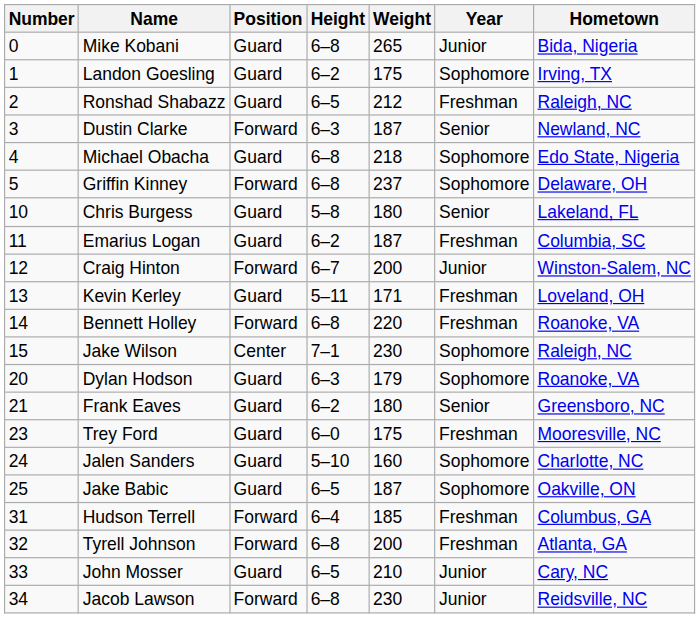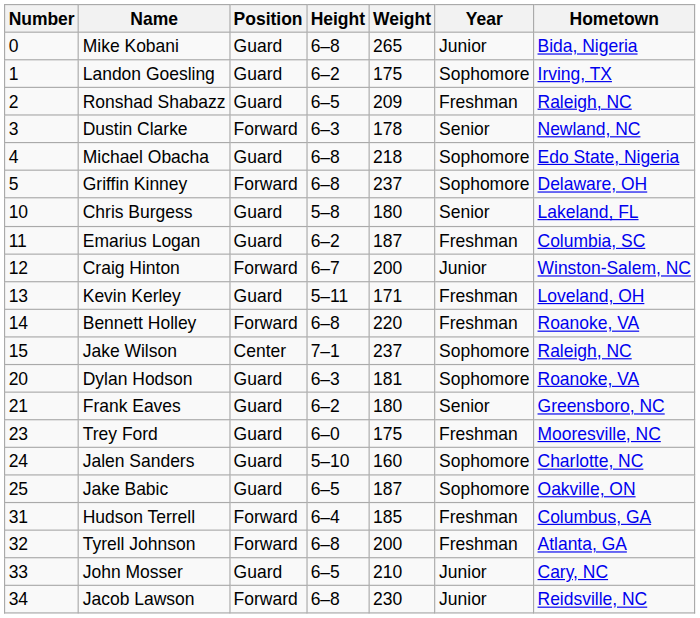 <table class="wikitable sortable" style="font-size: 95%;">
 <tr>
 <th>Number</th>
 <th>Name</th>
 <th>Position</th>
 <th>Height</th>
 <th>Weight</th>
 <th>Year</th>
 <th>Hometown</th>
 </tr>
 <tr>
 <td>0</td>
 <td>Mike Kobani</td>
 <td>Guard</td>
 <td>6–8</td>
 <td>265</td>
 <td>Junior</td>
 <td><a href='#'>Bida, Nigeria</a></td>
 </tr>
 <tr>
 <td>1</td>
 <td>Landon Goesling</td>
 <td>Guard</td>
 <td>6–2</td>
 <td>175</td>
 <td>Sophomore</td>
 <td><a href='#'>Irving, TX</a></td>
 </tr>
 <tr>
 <td>2</td>
 <td>Ronshad Shabazz</td>
 <td>Guard</td>
 <td>6–5</td>
-<td>212</td>
+<td>209</td>
 <td>Freshman</td>
 <td><a href='#'>Raleigh, NC</a></td>
 </tr>
 <tr>
 <td>3</td>
 <td>Dustin Clarke</td>
 <td>Forward</td>
 <td>6–3</td>
-<td>187</td>
+<td>178</td>
 <td>Senior</td>
 <td><a href='#'>Newland, NC</a></td>
 </tr>
 <tr>
 <td>4</td>
 <td>Michael Obacha</td>
 <td>Guard</td>
 <td>6–8</td>
 <td>218</td>
 <td>Sophomore</td>
 <td><a href='#'>Edo State, Nigeria</a></td>
 </tr>
 <tr>
 <td>5</td>
 <td>Griffin Kinney</td>
 <td>Forward</td>
 <td>6–8</td>
 <td>237</td>
 <td>Sophomore</td>
 <td><a href='#'>Delaware, OH</a></td>
 </tr>
 <tr>
 <td>10</td>
 <td>Chris Burgess</td>
 <td>Guard</td>
 <td>5–8</td>
 <td>180</td>
 <td>Senior</td>
 <td><a href='#'>Lakeland, FL</a></td>
 </tr>
 <tr>
 <td>11</td>
 <td>Emarius Logan</td>
 <td>Guard</td>
 <td>6–2</td>
 <td>187</td>
 <td>Freshman</td>
 <td><a href='#'>Columbia, SC</a></td>
 </tr>
 <tr>
 <td>12</td>
 <td>Craig Hinton</td>
 <td>Forward</td>
 <td>6–7</td>
 <td>200</td>
 <td>Junior</td>
 <td><a href='#'>Winston-Salem, NC</a></td>
 </tr>
 <tr>
 <td>13</td>
 <td>Kevin Kerley</td>
 <td>Guard</td>
 <td>5–11</td>
 <td>171</td>
 <td>Freshman</td>
 <td><a href='#'>Loveland, OH</a></td>
 </tr>
 <tr>
 <td>14</td>
 <td>Bennett Holley</td>
 <td>Forward</td>
 <td>6–8</td>
 <td>220</td>
 <td>Freshman</td>
 <td><a href='#'>Roanoke, VA</a></td>
 </tr>
 <tr>
 <td>15</td>
 <td>Jake Wilson</td>
 <td>Center</td>
 <td>7–1</td>
-<td>230</td>
+<td>237</td>
 <td>Sophomore</td>
 <td><a href='#'>Raleigh, NC</a></td>
 </tr>
 <tr>
 <td>20</td>
 <td>Dylan Hodson</td>
 <td>Guard</td>
 <td>6–3</td>
-<td>179</td>
+<td>181</td>
 <td>Sophomore</td>
 <td><a href='#'>Roanoke, VA</a></td>
 </tr>
 <tr>
 <td>21</td>
 <td>Frank Eaves</td>
 <td>Guard</td>
 <td>6–2</td>
 <td>180</td>
 <td>Senior</td>
 <td><a href='#'>Greensboro, NC</a></td>
 </tr>
 <tr>
 <td>23</td>
 <td>Trey Ford</td>
 <td>Guard</td>
 <td>6–0</td>
 <td>175</td>
 <td>Freshman</td>
 <td><a href='#'>Mooresville, NC</a></td>
 </tr>
 <tr>
 <td>24</td>
 <td>Jalen Sanders</td>
 <td>Guard</td>
 <td>5–10</td>
 <td>160</td>
 <td>Sophomore</td>
 <td><a href='#'>Charlotte, NC</a></td>
 </tr>
 <tr>
 <td>25</td>
 <td>Jake Babic</td>
 <td>Guard</td>
 <td>6–5</td>
 <td>187</td>
 <td>Sophomore</td>
 <td><a href='#'>Oakville, ON</a></td>
 </tr>
 <tr>
 <td>31</td>
 <td>Hudson Terrell</td>
 <td>Forward</td>
 <td>6–4</td>
 <td>185</td>
 <td>Freshman</td>
 <td><a href='#'>Columbus, GA</a></td>
 </tr>
 <tr>
 <td>32</td>
 <td>Tyrell Johnson</td>
 <td>Forward</td>
 <td>6–8</td>
 <td>200</td>
 <td>Freshman</td>
 <td><a href='#'>Atlanta, GA</a></td>
 </tr>
 <tr>
 <td>33</td>
 <td>John Mosser</td>
 <td>Guard</td>
 <td>6–5</td>
 <td>210</td>
 <td>Junior</td>
 <td><a href='#'>Cary, NC</a></td>
 </tr>
 <tr>
 <td>34</td>
 <td>Jacob Lawson</td>
 <td>Forward</td>
 <td>6–8</td>
 <td>230</td>
 <td>Junior</td>
 <td><a href='#'>Reidsville, NC</a></td>
 </tr>
 </table>
